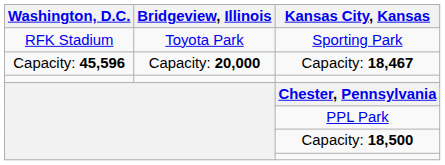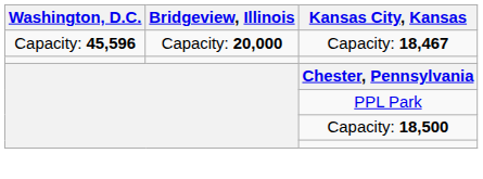 <table class="wikitable" style="text-align:center">
 <tr>
 <th><a href='#'>Washington, D.C.</a></th>
 <th><a href='#'>Bridgeview</a>, <a href='#'>Illinois</a></th>
 <th><a href='#'>Kansas City</a>, <a href='#'>Kansas</a></th>
-</tr>
-<tr>
-<td><a href='#'>RFK Stadium</a></td>
-<td><a href='#'>Toyota Park</a></td>
-<td><a href='#'>Sporting Park</a></td>
 </tr>
 <tr>
 <td>Capacity: <strong>45,596</strong></td>
 <td>Capacity: <strong>20,000</strong></td>
 <td>Capacity: <strong>18,467</strong></td>
 </tr>
 <tr>
 <td></td>
 <td></td>
 <td></td>
 </tr>
 <tr>
 <th rowspan="4" colspan="2"></th>
 <th><a href='#'>Chester</a>, <a href='#'>Pennsylvania</a></th>
 </tr>
 <tr>
 <td><a href='#'>PPL Park</a></td>
 </tr>
 <tr>
 <td>Capacity: <strong>18,500</strong></td>
 </tr>
 <tr>
 <td></td>
 </tr>
 </table>
